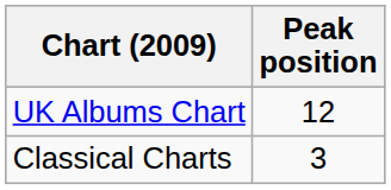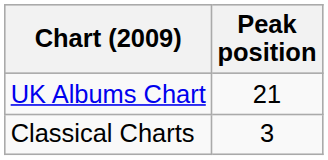 <table class="wikitable">
 <tr>
 <th>Chart (2009)</th>
 <th>Peak<br>position</th>
 </tr>
 <tr>
 <td><a href='#'>UK Albums Chart</a></td>
-<td style="text-align:center;">12</td>
+<td style="text-align:center;">21</td>
 </tr>
 <tr>
 <td>Classical Charts</td>
 <td style="text-align:center;">3</td>
 </tr>
 </table>
